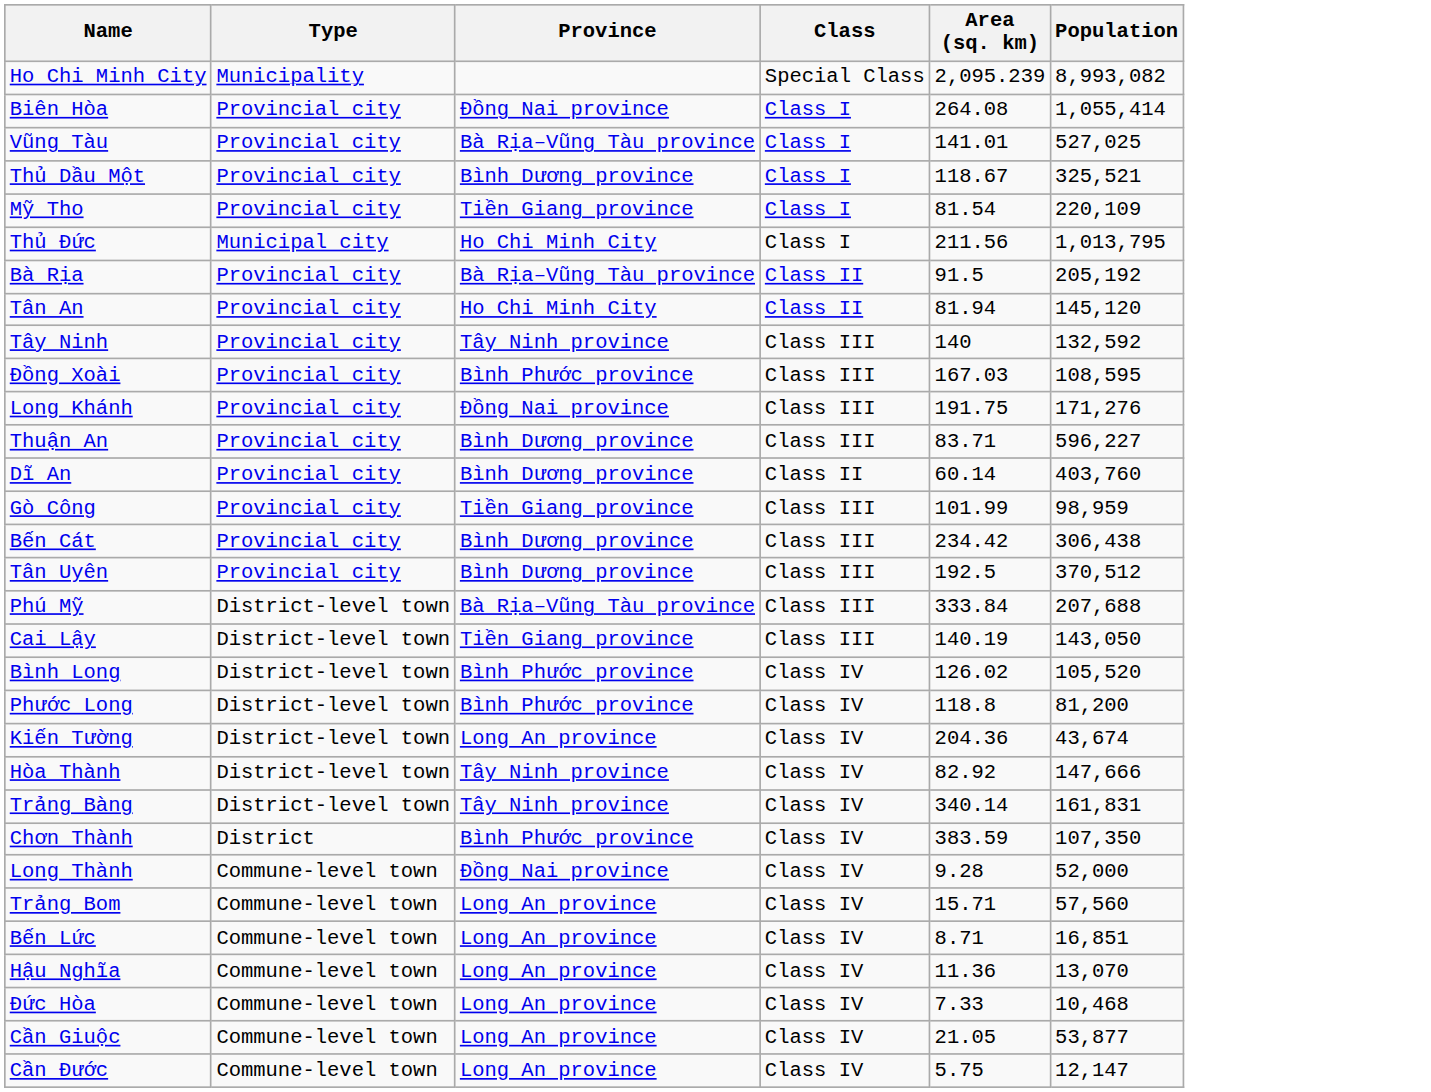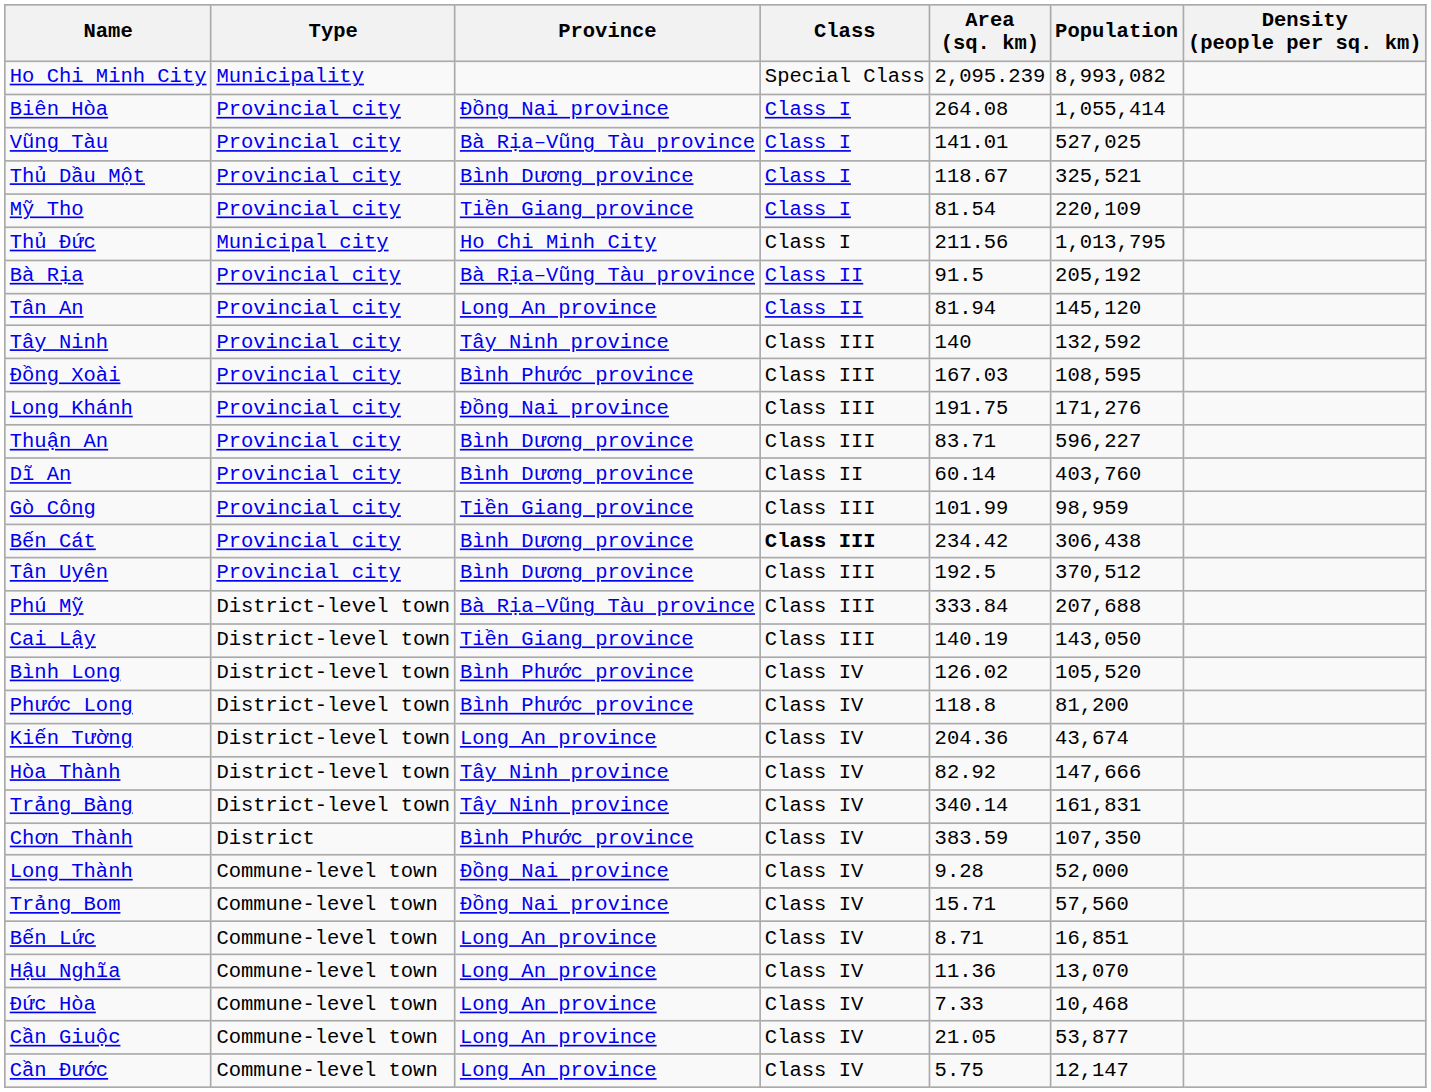 <table class="wikitable sortable" style="font-size: 95%;">
 <tr>
 <th>Name</th>
 <th>Type</th>
 <th>Province</th>
 <th>Class</th>
 <th>Area<br>(sq. km)</th>
 <th>Population</th>
+<th>Density<br>(people per sq. km)</th>
 </tr>
 <tr -->
 <td><a href='#'>Ho Chi Minh City</a></td>
 <td><a href='#'>Municipality</a></td>
 <td></td>
 <td>Special Class</td>
 <td>2,095.239</td>
 <td>8,993,082</td>
+<td></td>
 </tr>
 <tr -->
 <td><a href='#'>Biên Hòa</a></td>
 <td><a href='#'>Provincial city</a></td>
 <td><a href='#'>Đồng Nai province</a></td>
 <td><a href='#'>Class I</a></td>
 <td>264.08</td>
 <td>1,055,414</td>
+<td></td>
 </tr>
 <tr -->
 <td><a href='#'>Vũng Tàu</a></td>
 <td><a href='#'>Provincial city</a></td>
 <td><a href='#'>Bà Rịa–Vũng Tàu province</a></td>
 <td><a href='#'>Class I</a></td>
 <td>141.01</td>
 <td>527,025</td>
+<td></td>
 </tr>
 <tr -->
 <td><a href='#'>Thủ Dầu Một</a></td>
 <td><a href='#'>Provincial city</a></td>
 <td><a href='#'>Bình Dương province</a></td>
 <td><a href='#'>Class I</a></td>
 <td>118.67</td>
 <td>325,521</td>
+<td></td>
 </tr>
 <tr -->
 <td><a href='#'>Mỹ Tho</a></td>
 <td><a href='#'>Provincial city</a></td>
 <td><a href='#'>Tiền Giang province</a></td>
 <td><a href='#'>Class I</a></td>
 <td>81.54</td>
 <td>220,109</td>
+<td></td>
 </tr>
 <tr -->
 <td><a href='#'>Thủ Đức</a></td>
 <td><a href='#'>Municipal city</a></td>
 <td><a href='#'>Ho Chi Minh City</a></td>
 <td>Class I</td>
 <td>211.56</td>
 <td>1,013,795</td>
+<td></td>
 </tr>
 <tr -->
 <td><a href='#'>Bà Rịa</a></td>
 <td><a href='#'>Provincial city</a></td>
 <td><a href='#'>Bà Rịa–Vũng Tàu province</a></td>
 <td><a href='#'>Class II</a></td>
 <td>91.5</td>
 <td>205,192</td>
+<td></td>
 </tr>
 <tr -->
 <td><a href='#'>Tân An</a></td>
 <td><a href='#'>Provincial city</a></td>
-<td><a href='#'>Ho Chi Minh City</a></td>
+<td><a href='#'>Long An province</a></td>
 <td><a href='#'>Class II</a></td>
 <td>81.94</td>
 <td>145,120</td>
+<td></td>
 </tr>
 <tr -->
 <td><a href='#'>Tây Ninh</a></td>
 <td><a href='#'>Provincial city</a></td>
 <td><a href='#'>Tây Ninh province</a></td>
 <td>Class III</td>
 <td>140</td>
 <td>132,592</td>
+<td></td>
 </tr>
 <tr -->
 <td><a href='#'>Đồng Xoài</a></td>
 <td><a href='#'>Provincial city</a></td>
 <td><a href='#'>Bình Phước province</a></td>
 <td>Class III</td>
 <td>167.03</td>
 <td>108,595</td>
+<td></td>
 </tr>
 <tr -->
 <td><a href='#'>Long Khánh</a></td>
 <td><a href='#'>Provincial city</a></td>
 <td><a href='#'>Đồng Nai province</a></td>
 <td>Class III</td>
 <td>191.75</td>
 <td>171,276</td>
+<td></td>
 </tr>
 <tr -->
 <td><a href='#'>Thuận An</a></td>
 <td><a href='#'>Provincial city</a></td>
 <td><a href='#'>Bình Dương province</a></td>
 <td>Class III</td>
 <td>83.71</td>
 <td>596,227</td>
+<td></td>
 </tr>
 <tr -->
 <td><a href='#'>Dĩ An</a></td>
 <td><a href='#'>Provincial city</a></td>
 <td><a href='#'>Bình Dương province</a></td>
 <td>Class II</td>
 <td>60.14</td>
 <td>403,760</td>
+<td></td>
 </tr>
 <tr -->
 <td><a href='#'>Gò Công</a></td>
 <td><a href='#'>Provincial city</a></td>
 <td><a href='#'>Tiền Giang province</a></td>
 <td>Class III</td>
 <td>101.99</td>
 <td>98,959</td>
+<td></td>
 </tr>
 <tr -->
 <td><a href='#'>Bến Cát</a></td>
 <td><a href='#'>Provincial city</a></td>
 <td><a href='#'>Bình Dương province</a></td>
-<td>Class III</td>
+<td><strong>Class III</strong></td>
 <td>234.42</td>
 <td>306,438</td>
+<td></td>
 </tr>
 <tr -->
 <td><a href='#'>Tân Uyên</a></td>
 <td><a href='#'>Provincial city</a></td>
 <td><a href='#'>Bình Dương province</a></td>
 <td>Class III</td>
 <td>192.5</td>
 <td>370,512</td>
+<td></td>
 </tr>
 <tr -->
 <td><a href='#'>Phú Mỹ</a></td>
 <td>District-level town</td>
 <td><a href='#'>Bà Rịa–Vũng Tàu province</a></td>
 <td>Class III</td>
 <td>333.84</td>
 <td>207,688</td>
+<td></td>
 </tr>
 <tr -->
 <td><a href='#'>Cai Lậy</a></td>
 <td>District-level town</td>
 <td><a href='#'>Tiền Giang province</a></td>
 <td>Class III</td>
 <td>140.19</td>
 <td>143,050</td>
+<td></td>
 </tr>
 <tr -->
 <td><a href='#'>Bình Long</a></td>
 <td>District-level town</td>
 <td><a href='#'>Bình Phước province</a></td>
 <td>Class IV</td>
 <td>126.02</td>
 <td>105,520</td>
+<td></td>
 </tr>
 <tr -->
 <td><a href='#'>Phước Long</a></td>
 <td>District-level town</td>
 <td><a href='#'>Bình Phước province</a></td>
 <td>Class IV</td>
 <td>118.8</td>
 <td>81,200</td>
+<td></td>
 </tr>
 <tr -->
 <td><a href='#'>Kiến Tường</a></td>
 <td>District-level town</td>
 <td><a href='#'>Long An province</a></td>
 <td>Class IV</td>
 <td>204.36</td>
 <td>43,674</td>
+<td></td>
 </tr>
 <tr -->
 <td><a href='#'>Hòa Thành</a></td>
 <td>District-level town</td>
 <td><a href='#'>Tây Ninh province</a></td>
 <td>Class IV</td>
 <td>82.92</td>
 <td>147,666</td>
+<td></td>
 </tr>
 <tr -->
 <td><a href='#'>Trảng Bàng</a></td>
 <td>District-level town</td>
 <td><a href='#'>Tây Ninh province</a></td>
 <td>Class IV</td>
 <td>340.14</td>
 <td>161,831</td>
+<td></td>
 </tr>
 <tr -->
 <td><a href='#'>Chơn Thành</a></td>
 <td>District</td>
 <td><a href='#'>Bình Phước province</a></td>
 <td>Class IV</td>
 <td>383.59</td>
 <td>107,350</td>
+<td></td>
 </tr>
 <tr -->
 <td><a href='#'>Long Thành</a></td>
 <td>Commune-level town</td>
 <td><a href='#'>Đồng Nai province</a></td>
 <td>Class IV</td>
 <td>9.28</td>
 <td>52,000</td>
+<td></td>
 </tr>
 <tr -->
 <td><a href='#'>Trảng Bom</a></td>
 <td>Commune-level town</td>
-<td><a href='#'>Long An province</a></td>
+<td><a href='#'>Đồng Nai province</a></td>
 <td>Class IV</td>
 <td>15.71</td>
 <td>57,560</td>
+<td></td>
 </tr>
 <tr -->
 <td><a href='#'>Bến Lức</a></td>
 <td>Commune-level town</td>
 <td><a href='#'>Long An province</a></td>
 <td>Class IV</td>
 <td>8.71</td>
 <td>16,851</td>
+<td></td>
 </tr>
 <tr -->
 <td><a href='#'>Hậu Nghĩa</a></td>
 <td>Commune-level town</td>
 <td><a href='#'>Long An province</a></td>
 <td>Class IV</td>
 <td>11.36</td>
 <td>13,070</td>
+<td></td>
 </tr>
 <tr -->
 <td><a href='#'>Đức Hòa</a></td>
 <td>Commune-level town</td>
 <td><a href='#'>Long An province</a></td>
 <td>Class IV</td>
 <td>7.33</td>
 <td>10,468</td>
+<td></td>
 </tr>
 <tr -->
 <td><a href='#'>Cần Giuộc</a></td>
 <td>Commune-level town</td>
 <td><a href='#'>Long An province</a></td>
 <td>Class IV</td>
 <td>21.05</td>
 <td>53,877</td>
+<td></td>
 </tr>
 <tr -->
 <td><a href='#'>Cần Đước</a></td>
 <td>Commune-level town</td>
 <td><a href='#'>Long An province</a></td>
 <td>Class IV</td>
 <td>5.75</td>
 <td>12,147</td>
+<td></td>
 </tr>
 </table>
